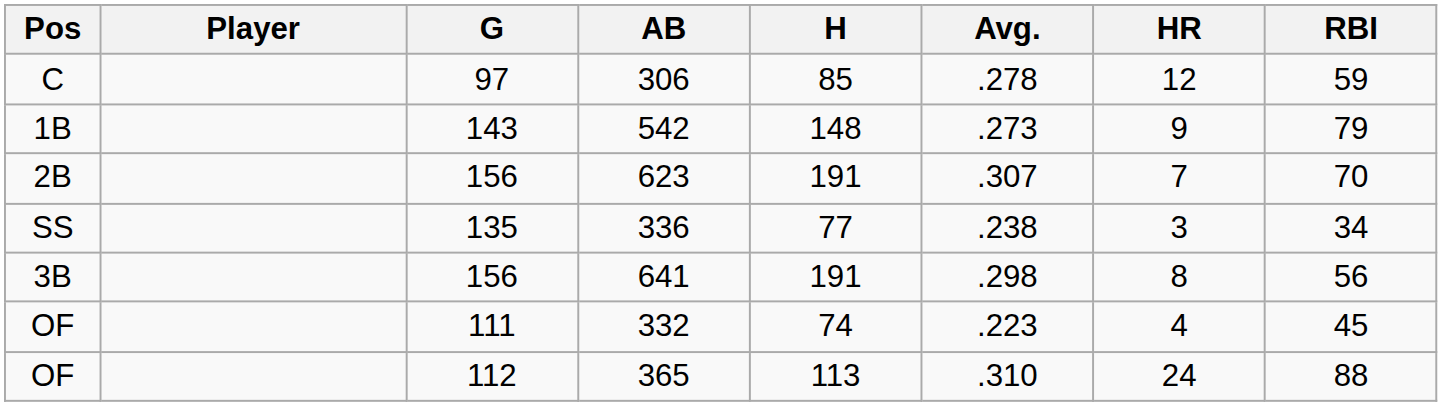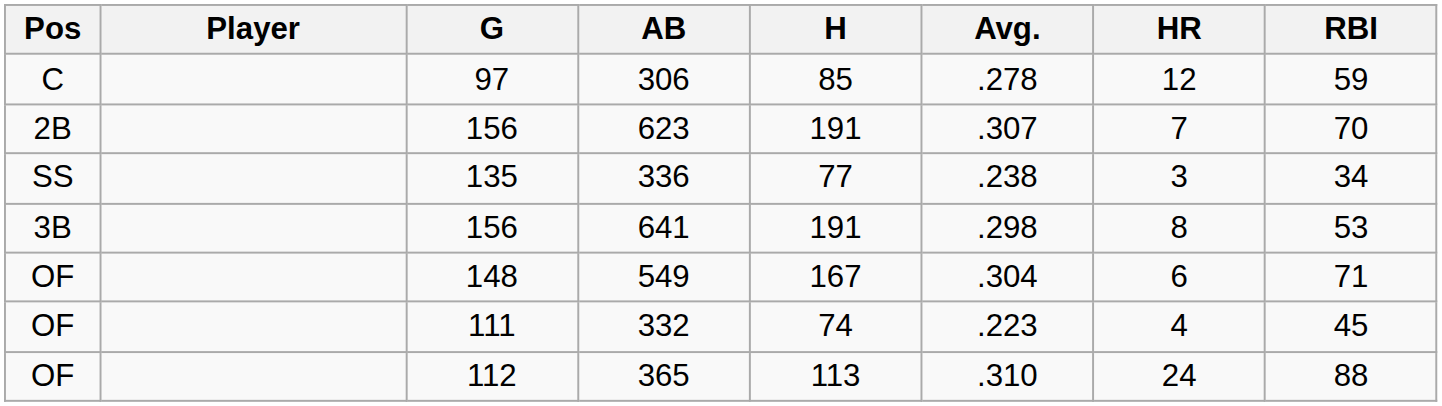 <table class="wikitable sortable">
 <tr>
 <th bgcolor="#DDDDFF" width="5%">Pos</th>
 <th bgcolor="#DDDDFF" width="16%">Player</th>
 <th bgcolor="#DDDDFF" width="9%">G</th>
 <th bgcolor="#DDDDFF" width="9%">AB</th>
 <th bgcolor="#DDDDFF" width="9%">H</th>
 <th bgcolor="#DDDDFF" width="9%">Avg.</th>
 <th bgcolor="#DDDDFF" width="9%">HR</th>
 <th bgcolor="#DDDDFF" width="9%">RBI</th>
 </tr>
 <tr align="center">
 <td>C</td>
 <td></td>
 <td>97</td>
 <td>306</td>
 <td>85</td>
 <td>.278</td>
 <td>12</td>
 <td>59</td>
-</tr>
-<tr align="center">
-<td>1B</td>
-<td></td>
-<td>143</td>
-<td>542</td>
-<td>148</td>
-<td>.273</td>
-<td>9</td>
-<td>79</td>
 </tr>
 <tr align="center">
 <td>2B</td>
 <td></td>
 <td>156</td>
 <td>623</td>
 <td>191</td>
 <td>.307</td>
 <td>7</td>
 <td>70</td>
 </tr>
 <tr align="center">
 <td>SS</td>
 <td></td>
 <td>135</td>
 <td>336</td>
 <td>77</td>
 <td>.238</td>
 <td>3</td>
 <td>34</td>
 </tr>
 <tr align="center">
 <td>3B</td>
 <td></td>
 <td>156</td>
 <td>641</td>
 <td>191</td>
 <td>.298</td>
 <td>8</td>
-<td>56</td>
+<td>53</td>
+</tr>
+<tr align="center">
+<td>OF</td>
+<td></td>
+<td>148</td>
+<td>549</td>
+<td>167</td>
+<td>.304</td>
+<td>6</td>
+<td>71</td>
 </tr>
 <tr align="center">
 <td>OF</td>
 <td></td>
 <td>111</td>
 <td>332</td>
 <td>74</td>
 <td>.223</td>
 <td>4</td>
 <td>45</td>
 </tr>
 <tr align="center">
 <td>OF</td>
 <td></td>
 <td>112</td>
 <td>365</td>
 <td>113</td>
 <td>.310</td>
 <td>24</td>
 <td>88</td>
 </tr>
 </table>
